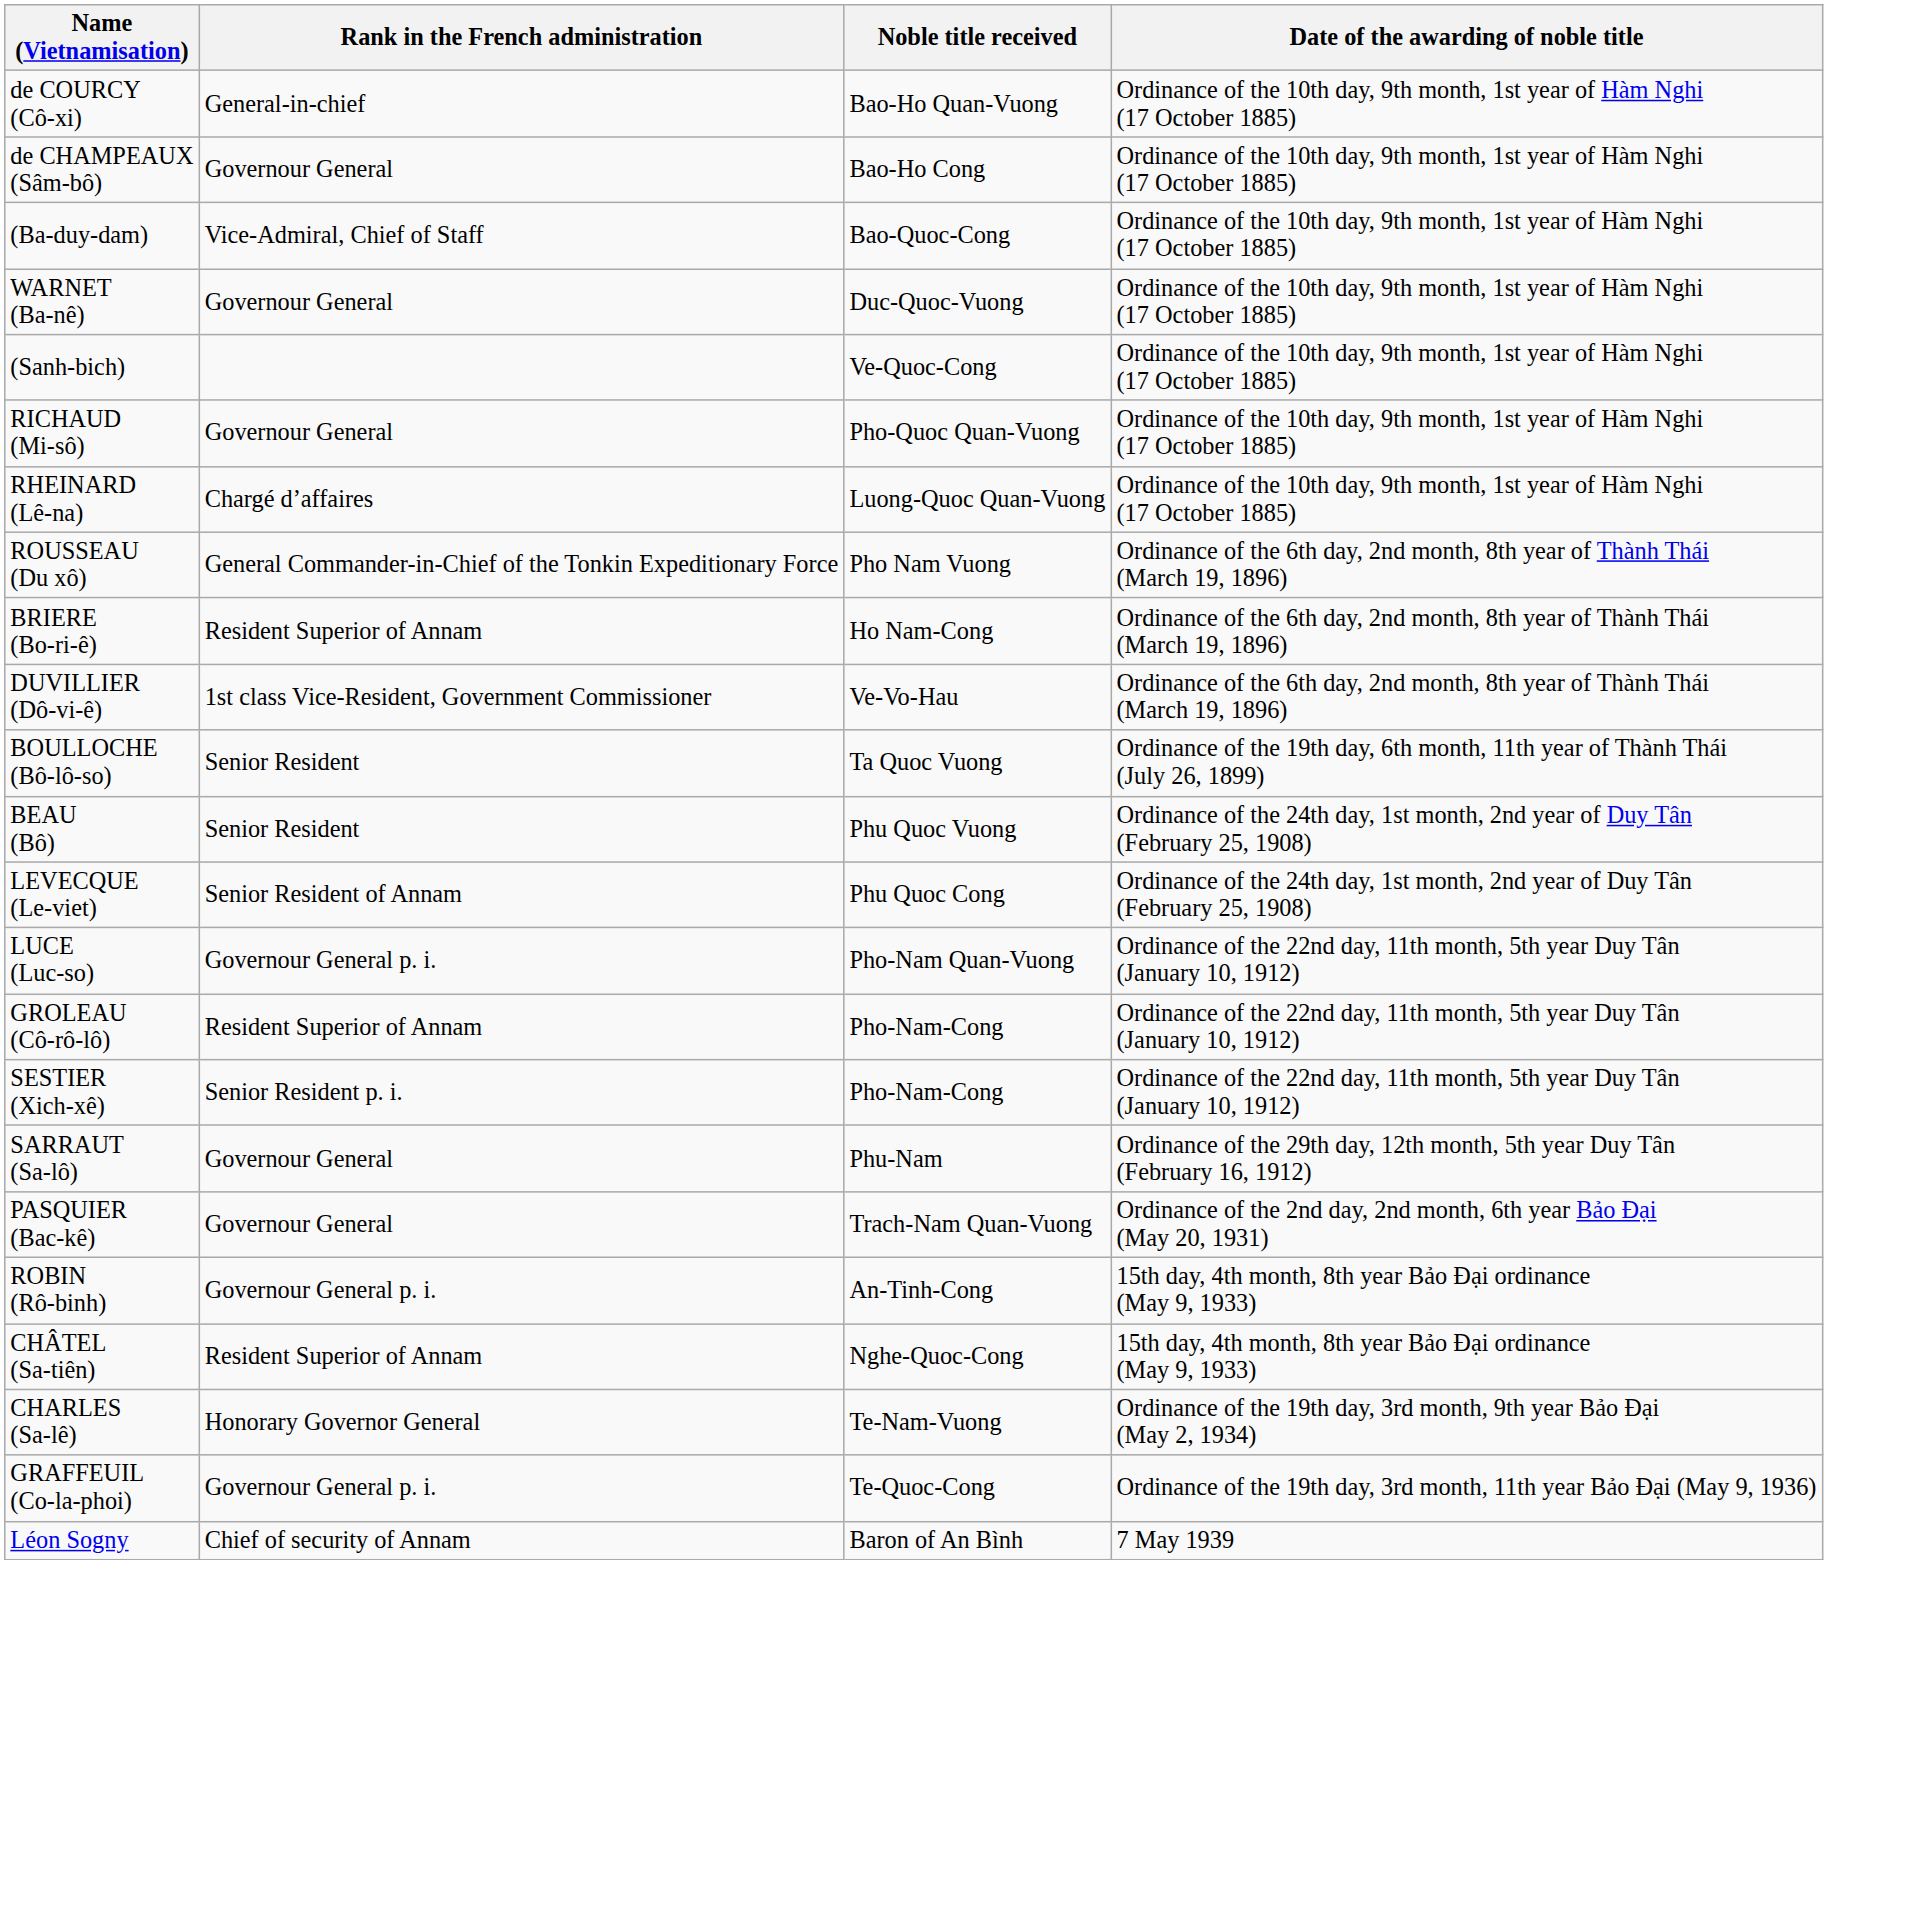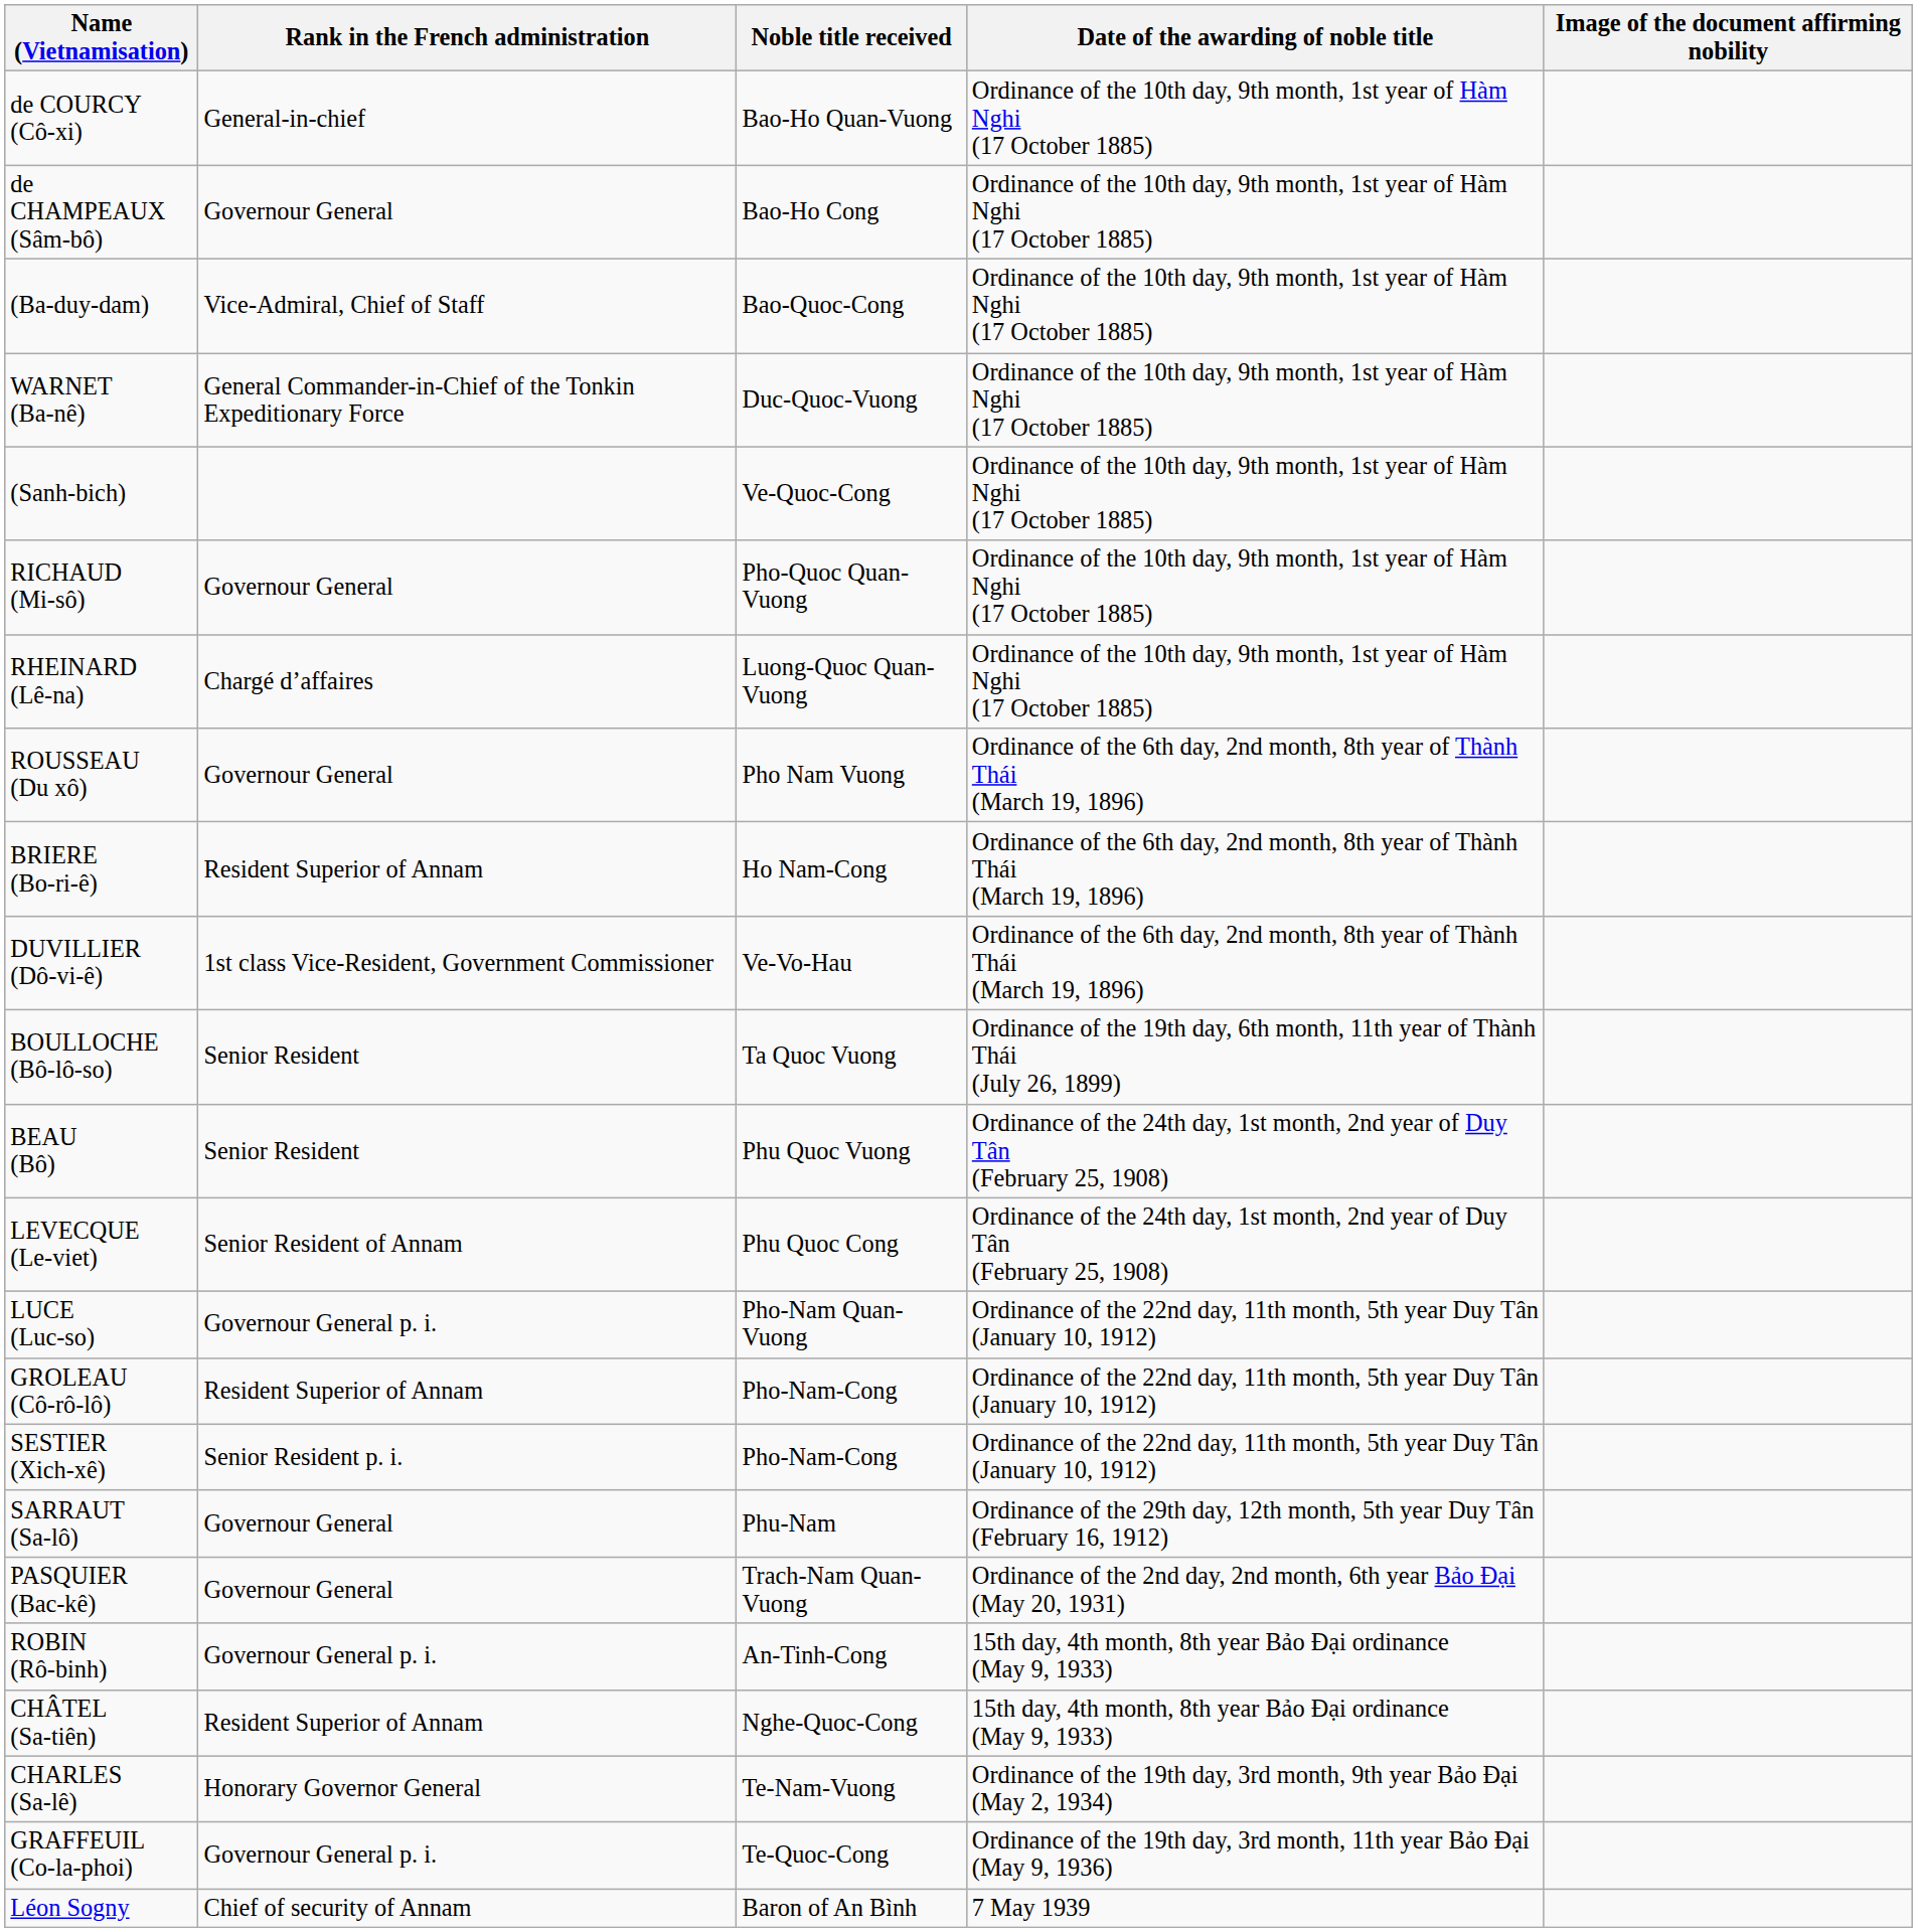 <table class="wikitable">
 <tr>
 <th>Name<br>(<a href='#'>Vietnamisation</a>)</th>
 <th>Rank in the French administration</th>
 <th>Noble title received</th>
 <th>Date of the awarding of noble title</th>
+<th>Image of the document affirming nobility</th>
 </tr>
 <tr>
 <td>de COURCY<br>(Cô-xi)</td>
 <td>General-in-chief</td>
 <td>Bao-Ho Quan-Vuong</td>
 <td>Ordinance of the 10th day, 9th month, 1st year of <a href='#'>Hàm Nghi</a><br>(17 October 1885)</td>
+<td></td>
 </tr>
 <tr>
 <td>de CHAMPEAUX<br>(Sâm-bô)</td>
 <td>Governour General</td>
 <td>Bao-Ho Cong</td>
 <td>Ordinance of the 10th day, 9th month, 1st year of Hàm Nghi<br>(17 October 1885)</td>
+<td></td>
 </tr>
 <tr>
 <td>(Ba-duy-dam)</td>
 <td>Vice-Admiral, Chief of Staff</td>
 <td>Bao-Quoc-Cong</td>
 <td>Ordinance of the 10th day, 9th month, 1st year of Hàm Nghi<br>(17 October 1885)</td>
+<td></td>
 </tr>
 <tr>
 <td>WARNET<br>(Ba-nê)</td>
-<td>Governour General</td>
+<td>General Commander-in-Chief of the Tonkin Expeditionary Force</td>
 <td>Duc-Quoc-Vuong</td>
 <td>Ordinance of the 10th day, 9th month, 1st year of Hàm Nghi<br>(17 October 1885)</td>
+<td></td>
 </tr>
 <tr>
 <td>(Sanh-bich)</td>
 <td></td>
 <td>Ve-Quoc-Cong</td>
 <td>Ordinance of the 10th day, 9th month, 1st year of Hàm Nghi<br>(17 October 1885)</td>
+<td></td>
 </tr>
 <tr>
 <td>RICHAUD<br>(Mi-sô)</td>
 <td>Governour General</td>
 <td>Pho-Quoc Quan-Vuong</td>
 <td>Ordinance of the 10th day, 9th month, 1st year of Hàm Nghi<br>(17 October 1885)</td>
+<td></td>
 </tr>
 <tr>
 <td>RHEINARD<br>(Lê-na)</td>
 <td>Chargé d’affaires</td>
 <td>Luong-Quoc Quan-Vuong</td>
 <td>Ordinance of the 10th day, 9th month, 1st year of Hàm Nghi<br>(17 October 1885)</td>
+<td></td>
 </tr>
 <tr>
 <td>ROUSSEAU<br>(Du xô)</td>
-<td>General Commander-in-Chief of the Tonkin Expeditionary Force</td>
+<td>Governour General</td>
 <td>Pho Nam Vuong</td>
 <td>Ordinance of the 6th day, 2nd month, 8th year of <a href='#'>Thành Thái</a><br>(March 19, 1896)</td>
+<td></td>
 </tr>
 <tr>
 <td>BRIERE<br>(Bo-ri-ê)</td>
 <td>Resident Superior of Annam</td>
 <td>Ho Nam-Cong</td>
 <td>Ordinance of the 6th day, 2nd month, 8th year of Thành Thái<br>(March 19, 1896)</td>
+<td></td>
 </tr>
 <tr>
 <td>DUVILLIER<br>(Dô-vi-ê)</td>
 <td>1st class Vice-Resident, Government Commissioner</td>
 <td>Ve-Vo-Hau</td>
 <td>Ordinance of the 6th day, 2nd month, 8th year of Thành Thái<br>(March 19, 1896)</td>
+<td></td>
 </tr>
 <tr>
 <td>BOULLOCHE<br>(Bô-lô-so)</td>
 <td>Senior Resident</td>
 <td>Ta Quoc Vuong</td>
 <td>Ordinance of the 19th day, 6th month, 11th year of Thành Thái<br>(July 26, 1899)</td>
+<td></td>
 </tr>
 <tr>
 <td>BEAU<br>(Bô)</td>
 <td>Senior Resident</td>
 <td>Phu Quoc Vuong</td>
 <td>Ordinance of the 24th day, 1st month, 2nd year of <a href='#'>Duy Tân</a><br>(February 25, 1908)</td>
+<td></td>
 </tr>
 <tr>
 <td>LEVECQUE<br>(Le-viet)</td>
 <td>Senior Resident of Annam</td>
 <td>Phu Quoc Cong</td>
 <td>Ordinance of the 24th day, 1st month, 2nd year of Duy Tân<br>(February 25, 1908)</td>
+<td></td>
 </tr>
 <tr>
 <td>LUCE<br>(Luc-so)</td>
 <td>Governour General p. i.</td>
 <td>Pho-Nam Quan-Vuong</td>
 <td>Ordinance of the 22nd day, 11th month, 5th year Duy Tân<br>(January 10, 1912)</td>
+<td></td>
 </tr>
 <tr>
 <td>GROLEAU<br>(Cô-rô-lô)</td>
 <td>Resident Superior of Annam</td>
 <td>Pho-Nam-Cong</td>
 <td>Ordinance of the 22nd day, 11th month, 5th year Duy Tân<br>(January 10, 1912)</td>
+<td></td>
 </tr>
 <tr>
 <td>SESTIER<br>(Xich-xê)</td>
 <td>Senior Resident p. i.</td>
 <td>Pho-Nam-Cong</td>
 <td>Ordinance of the 22nd day, 11th month, 5th year Duy Tân<br>(January 10, 1912)</td>
+<td></td>
 </tr>
 <tr>
 <td>SARRAUT<br>(Sa-lô)</td>
 <td>Governour General</td>
 <td>Phu-Nam</td>
 <td>Ordinance of the 29th day, 12th month, 5th year Duy Tân<br>(February 16, 1912)</td>
+<td></td>
 </tr>
 <tr>
 <td>PASQUIER<br>(Bac-kê)</td>
 <td>Governour General</td>
 <td>Trach-Nam Quan-Vuong</td>
 <td>Ordinance of the 2nd day, 2nd month, 6th year <a href='#'>Bảo Đại</a><br>(May 20, 1931)</td>
+<td></td>
 </tr>
 <tr>
 <td>ROBIN<br>(Rô-binh)</td>
 <td>Governour General p. i.</td>
 <td>An-Tinh-Cong</td>
 <td>15th day, 4th month, 8th year Bảo Đại ordinance<br>(May 9, 1933)</td>
+<td></td>
 </tr>
 <tr>
 <td>CHÂTEL<br>(Sa-tiên)</td>
 <td>Resident Superior of Annam</td>
 <td>Nghe-Quoc-Cong</td>
 <td>15th day, 4th month, 8th year Bảo Đại ordinance<br>(May 9, 1933)</td>
+<td></td>
 </tr>
 <tr>
 <td>CHARLES<br>(Sa-lê)</td>
 <td>Honorary Governor General</td>
 <td>Te-Nam-Vuong</td>
 <td>Ordinance of the 19th day, 3rd month, 9th year Bảo Đại<br>(May 2, 1934)</td>
+<td></td>
 </tr>
 <tr>
 <td>GRAFFEUIL<br>(Co-la-phoi)</td>
 <td>Governour General p. i.</td>
 <td>Te-Quoc-Cong</td>
 <td>Ordinance of the 19th day, 3rd month, 11th year Bảo Đại (May 9, 1936)</td>
+<td></td>
 </tr>
 <tr>
 <td><a href='#'>Léon Sogny</a></td>
 <td>Chief of security of Annam</td>
 <td>Baron of An Bình</td>
 <td>7 May 1939</td>
+<td></td>
 </tr>
 </table>
